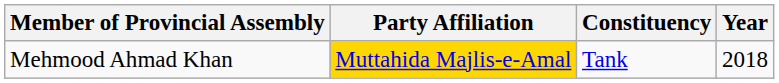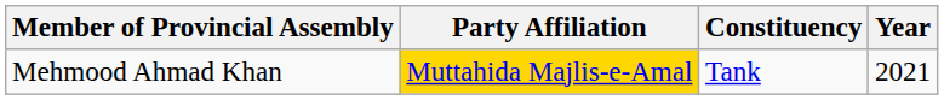 <table class="wikitable sortable">
 <tr>
 <th>Member of Provincial Assembly</th>
 <th>Party Affiliation</th>
 <th>Constituency</th>
 <th>Year</th>
 </tr>
 <tr>
 <td>Mehmood Ahmad Khan</td>
 <td style="background: gold;"><a href='#'>Muttahida Majlis-e-Amal</a></td>
 <td><a href='#'>Tank</a></td>
-<td>2018</td>
+<td>2021</td>
 </tr>
 </table>
